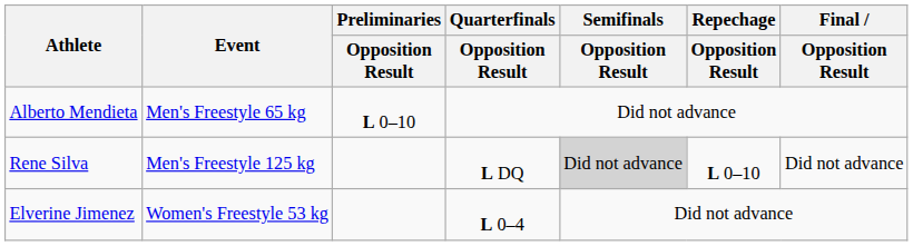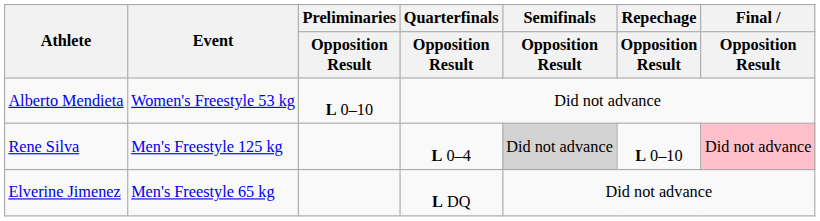 <table class="wikitable" border="1" style="font-size:90%">
 <tr>
 <th rowspan=2>Athlete</th>
 <th rowspan=2>Event</th>
 <th>Preliminaries</th>
 <th>Quarterfinals</th>
 <th>Semifinals</th>
 <th>Repechage</th>
 <th>Final / </th>
 </tr>
 <tr>
 <th>Opposition<br>Result</th>
 <th>Opposition<br>Result</th>
 <th>Opposition<br>Result</th>
 <th>Opposition<br>Result</th>
 <th>Opposition<br>Result</th>
 </tr>
 <tr align="center">
 <td align="left"><a href='#'>Alberto Mendieta</a></td>
-<td align="left"><a href='#'>Men's Freestyle 65 kg</a></td>
+<td align="left"><a href='#'>Women's Freestyle 53 kg</a></td>
 <td><br><strong>L</strong> 0–10</td>
 <td colspan="4" align=center>Did not advance</td>
 </tr>
 <tr align="center">
 <td align="left"><a href='#'>Rene Silva</a></td>
 <td align="left"><a href='#'>Men's Freestyle 125 kg</a></td>
 <td></td>
-<td><br><strong>L</strong> DQ</td>
+<td><br><strong>L</strong> 0–4</td>
 <td align=center style="background: lightgrey;">Did not advance</td>
 <td><br><strong>L</strong> 0–10</td>
-<td align=center>Did not advance</td>
+<td align=center style="background: pink;">Did not advance</td>
 </tr>
 <tr align="center">
 <td align="left"><a href='#'>Elverine Jimenez</a></td>
-<td align="left"><a href='#'>Women's Freestyle 53 kg</a></td>
+<td align="left"><a href='#'>Men's Freestyle 65 kg</a></td>
 <td></td>
-<td><br><strong>L</strong> 0–4</td>
+<td><br><strong>L</strong> DQ</td>
 <td colspan="4" align=center>Did not advance</td>
 </tr>
 </table>
